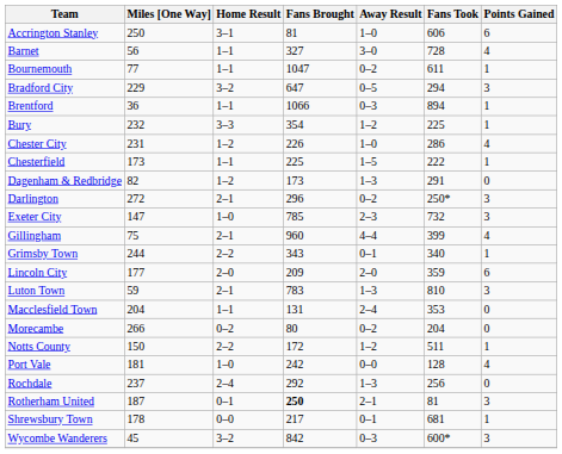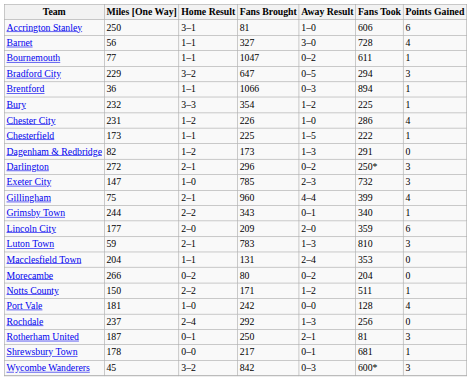 <table class="wikitable">
 <tr>
 <th>Team</th>
 <th>Miles [One Way]</th>
 <th>Home Result</th>
 <th>Fans Brought</th>
 <th>Away Result</th>
 <th>Fans Took</th>
 <th>Points Gained</th>
 </tr>
 <tr>
 <td><a href='#'>Accrington Stanley</a></td>
 <td>250</td>
 <td>3–1</td>
 <td>81</td>
 <td>1–0</td>
 <td>606</td>
 <td>6</td>
 </tr>
 <tr>
 <td><a href='#'>Barnet</a></td>
 <td>56</td>
 <td>1–1</td>
 <td>327</td>
 <td>3–0</td>
 <td>728</td>
 <td>4</td>
 </tr>
 <tr>
 <td><a href='#'>Bournemouth</a></td>
 <td>77</td>
 <td>1–1</td>
 <td>1047</td>
 <td>0–2</td>
 <td>611</td>
 <td>1</td>
 </tr>
 <tr>
 <td><a href='#'>Bradford City</a></td>
 <td>229</td>
 <td>3–2</td>
 <td>647</td>
 <td>0–5</td>
 <td>294</td>
 <td>3</td>
 </tr>
 <tr>
 <td><a href='#'>Brentford</a></td>
 <td>36</td>
 <td>1–1</td>
 <td>1066</td>
 <td>0–3</td>
 <td>894</td>
 <td>1</td>
 </tr>
 <tr>
 <td><a href='#'>Bury</a></td>
 <td>232</td>
 <td>3–3</td>
 <td>354</td>
 <td>1–2</td>
 <td>225</td>
 <td>1</td>
 </tr>
 <tr>
 <td><a href='#'>Chester City</a></td>
 <td>231</td>
 <td>1–2</td>
 <td>226</td>
 <td>1–0</td>
 <td>286</td>
 <td>4</td>
 </tr>
 <tr>
 <td><a href='#'>Chesterfield</a></td>
 <td>173</td>
 <td>1–1</td>
 <td>225</td>
 <td>1–5</td>
 <td>222</td>
 <td>1</td>
 </tr>
 <tr>
 <td><a href='#'>Dagenham & Redbridge</a></td>
 <td>82</td>
 <td>1–2</td>
 <td>173</td>
 <td>1–3</td>
 <td>291</td>
 <td>0</td>
 </tr>
 <tr>
 <td><a href='#'>Darlington</a></td>
 <td>272</td>
 <td>2–1</td>
 <td>296</td>
 <td>0–2</td>
 <td>250*</td>
 <td>3</td>
 </tr>
 <tr>
 <td><a href='#'>Exeter City</a></td>
 <td>147</td>
 <td>1–0</td>
 <td>785</td>
 <td>2–3</td>
 <td>732</td>
 <td>3</td>
 </tr>
 <tr>
 <td><a href='#'>Gillingham</a></td>
 <td>75</td>
 <td>2–1</td>
 <td>960</td>
 <td>4–4</td>
 <td>399</td>
 <td>4</td>
 </tr>
 <tr>
 <td><a href='#'>Grimsby Town</a></td>
 <td>244</td>
 <td>2–2</td>
 <td>343</td>
 <td>0–1</td>
 <td>340</td>
 <td>1</td>
 </tr>
 <tr>
 <td><a href='#'>Lincoln City</a></td>
 <td>177</td>
 <td>2–0</td>
 <td>209</td>
 <td>2–0</td>
 <td>359</td>
 <td>6</td>
 </tr>
 <tr>
 <td><a href='#'>Luton Town</a></td>
 <td>59</td>
 <td>2–1</td>
 <td>783</td>
 <td>1–3</td>
 <td>810</td>
 <td>3</td>
 </tr>
 <tr>
 <td><a href='#'>Macclesfield Town</a></td>
 <td>204</td>
 <td>1–1</td>
 <td>131</td>
 <td>2–4</td>
 <td>353</td>
 <td>0</td>
 </tr>
 <tr>
 <td><a href='#'>Morecambe</a></td>
 <td>266</td>
 <td>0–2</td>
 <td>80</td>
 <td>0–2</td>
 <td>204</td>
 <td>0</td>
 </tr>
 <tr>
 <td><a href='#'>Notts County</a></td>
 <td>150</td>
 <td>2–2</td>
-<td>172</td>
+<td>171</td>
 <td>1–2</td>
 <td>511</td>
 <td>1</td>
 </tr>
 <tr>
 <td><a href='#'>Port Vale</a></td>
 <td>181</td>
 <td>1–0</td>
 <td>242</td>
 <td>0–0</td>
 <td>128</td>
 <td>4</td>
 </tr>
 <tr>
 <td><a href='#'>Rochdale</a></td>
 <td>237</td>
 <td>2–4</td>
 <td>292</td>
 <td>1–3</td>
 <td>256</td>
 <td>0</td>
 </tr>
 <tr>
 <td><a href='#'>Rotherham United</a></td>
 <td>187</td>
 <td>0–1</td>
-<td><strong>250</strong></td>
+<td>250</td>
 <td>2–1</td>
 <td>81</td>
 <td>3</td>
 </tr>
 <tr>
 <td><a href='#'>Shrewsbury Town</a></td>
 <td>178</td>
 <td>0–0</td>
 <td>217</td>
 <td>0–1</td>
 <td>681</td>
 <td>1</td>
 </tr>
 <tr>
 <td><a href='#'>Wycombe Wanderers</a></td>
 <td>45</td>
 <td>3–2</td>
 <td>842</td>
 <td>0–3</td>
 <td>600*</td>
 <td>3</td>
 </tr>
 <tr>
 </tr>
 </table>
